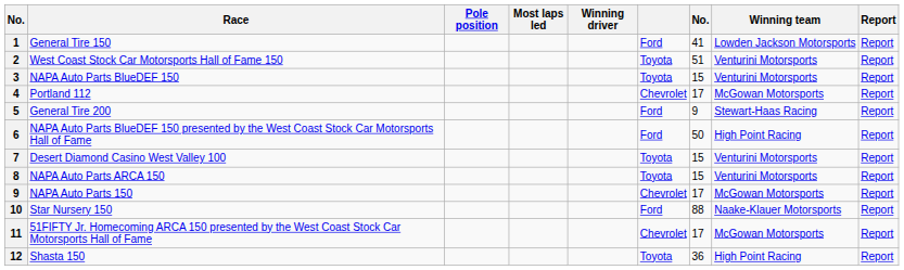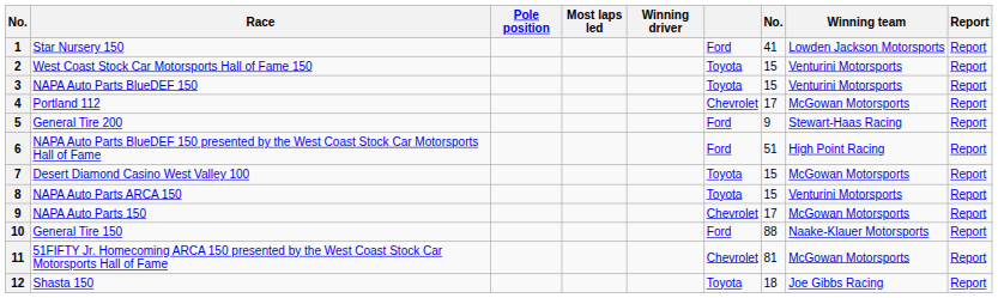 <table class="wikitable" style="font-size:95%">
 <tr>
 <th>No.</th>
 <th>Race</th>
 <th><a href='#'>Pole position</a></th>
 <th>Most laps led</th>
 <th>Winning driver</th>
 <th></th>
 <th>No.</th>
 <th>Winning team</th>
 <th>Report</th>
 </tr>
 <tr>
 <th>1</th>
-<td nowrap><a href='#'>General Tire 150</a></td>
+<td nowrap><a href='#'>Star Nursery 150</a></td>
 <td nowrap></td>
 <td nowrap></td>
 <td nowrap></td>
 <td><a href='#'>Ford</a></td>
 <td>41</td>
 <td nowrap><a href='#'>Lowden Jackson Motorsports</a></td>
 <td><a href='#'>Report</a></td>
 </tr>
 <tr>
 <th>2</th>
 <td nowrap><a href='#'>West Coast Stock Car Motorsports Hall of Fame 150</a></td>
 <td nowrap></td>
 <td nowrap></td>
 <td nowrap></td>
 <td><a href='#'>Toyota</a></td>
-<td>51</td>
+<td>15</td>
 <td nowrap><a href='#'>Venturini Motorsports</a></td>
 <td><a href='#'>Report</a></td>
 </tr>
 <tr>
 <th>3</th>
 <td nowrap><a href='#'>NAPA Auto Parts BlueDEF 150</a></td>
 <td nowrap></td>
 <td nowrap></td>
 <td nowrap></td>
 <td><a href='#'>Toyota</a></td>
 <td>15</td>
 <td nowrap><a href='#'>Venturini Motorsports</a></td>
 <td><a href='#'>Report</a></td>
 </tr>
 <tr>
 <th>4</th>
 <td nowrap><a href='#'>Portland 112</a></td>
 <td nowrap></td>
 <td nowrap></td>
 <td nowrap></td>
 <td><a href='#'>Chevrolet</a></td>
 <td>17</td>
 <td nowrap><a href='#'>McGowan Motorsports</a></td>
 <td><a href='#'>Report</a></td>
 </tr>
 <tr>
 <th>5</th>
 <td><a href='#'>General Tire 200</a></td>
 <td nowrap></td>
 <td nowrap></td>
 <td nowrap></td>
 <td><a href='#'>Ford</a></td>
 <td>9</td>
 <td nowrap><a href='#'>Stewart-Haas Racing</a></td>
 <td><a href='#'>Report</a></td>
 </tr>
 <tr>
 <th>6</th>
 <td><a href='#'>NAPA Auto Parts BlueDEF 150 presented by the West Coast Stock Car Motorsports Hall of Fame</a></td>
 <td nowrap></td>
 <td nowrap></td>
 <td nowrap></td>
 <td><a href='#'>Ford</a></td>
-<td>50</td>
+<td>51</td>
 <td nowrap><a href='#'>High Point Racing</a></td>
 <td><a href='#'>Report</a></td>
 </tr>
 <tr>
 <th>7</th>
 <td><a href='#'>Desert Diamond Casino West Valley 100</a></td>
 <td nowrap></td>
 <td nowrap></td>
 <td nowrap></td>
 <td><a href='#'>Toyota</a></td>
 <td>15</td>
-<td><a href='#'>Venturini Motorsports</a></td>
+<td nowrap><a href='#'>McGowan Motorsports</a></td>
 <td><a href='#'>Report</a></td>
 </tr>
 <tr>
 <th>8</th>
 <td><a href='#'>NAPA Auto Parts ARCA 150</a></td>
 <td nowrap></td>
 <td nowrap></td>
 <td nowrap></td>
 <td><a href='#'>Toyota</a></td>
 <td>15</td>
 <td><a href='#'>Venturini Motorsports</a></td>
 <td><a href='#'>Report</a></td>
 </tr>
 <tr>
 <th>9</th>
 <td><a href='#'>NAPA Auto Parts 150</a></td>
 <td nowrap></td>
 <td nowrap></td>
 <td nowrap></td>
 <td><a href='#'>Chevrolet</a></td>
 <td>17</td>
 <td nowrap><a href='#'>McGowan Motorsports</a></td>
 <td><a href='#'>Report</a></td>
 </tr>
 <tr>
 <th>10</th>
-<td nowrap><a href='#'>Star Nursery 150</a></td>
+<td nowrap><a href='#'>General Tire 150</a></td>
 <td nowrap></td>
 <td nowrap></td>
 <td nowrap></td>
 <td><a href='#'>Ford</a></td>
 <td>88</td>
 <td nowrap><a href='#'>Naake-Klauer Motorsports</a></td>
 <td><a href='#'>Report</a></td>
 </tr>
 <tr>
 <th>11</th>
 <td><a href='#'>51FIFTY Jr. Homecoming ARCA 150 presented by the West Coast Stock Car Motorsports Hall of Fame</a></td>
 <td nowrap></td>
 <td nowrap></td>
 <td nowrap></td>
 <td><a href='#'>Chevrolet</a></td>
-<td>17</td>
+<td>81</td>
 <td nowrap><a href='#'>McGowan Motorsports</a></td>
 <td><a href='#'>Report</a></td>
 </tr>
 <tr>
 <th>12</th>
 <td><a href='#'>Shasta 150</a></td>
 <td nowrap></td>
 <td nowrap></td>
 <td nowrap></td>
 <td><a href='#'>Toyota</a></td>
-<td>36</td>
-<td nowrap><a href='#'>High Point Racing</a></td>
+<td>18</td>
+<td nowrap><a href='#'>Joe Gibbs Racing</a></td>
 <td><a href='#'>Report</a></td>
 </tr>
 </table>
